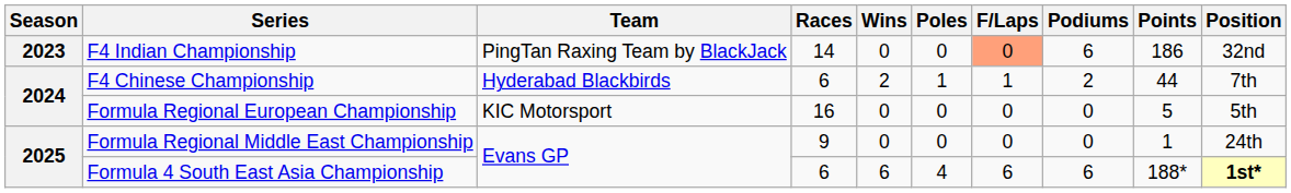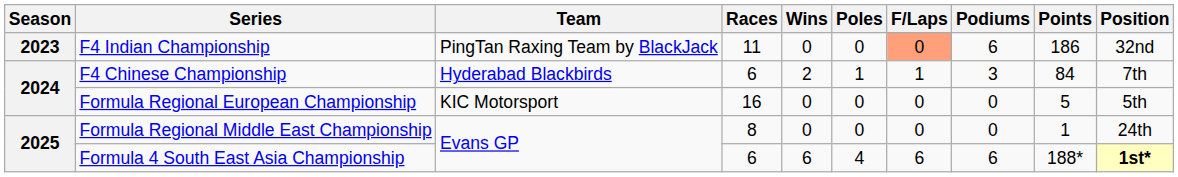 <table class="wikitable" style="font-size: 90%; text-align:center">
 <tr>
 <th>Season</th>
 <th>Series</th>
 <th>Team</th>
 <th>Races</th>
 <th>Wins</th>
 <th>Poles</th>
 <th>F/Laps</th>
 <th>Podiums</th>
 <th>Points</th>
 <th>Position</th>
 </tr>
 <tr>
 <th>2023</th>
 <td align=left><a href='#'>F4 Indian Championship</a></td>
 <td align=left>PingTan Raxing Team by <a href='#'>BlackJack</a></td>
-<td>14</td>
+<td>11</td>
 <td>0</td>
 <td>0</td>
 <td style="background: lightsalmon;">0</td>
 <td>6</td>
 <td>186</td>
 <td>32nd</td>
 </tr>
 <tr>
 <th rowspan="2">2024</th>
 <td align=left><a href='#'>F4 Chinese Championship</a></td>
 <td align=left><a href='#'>Hyderabad Blackbirds</a></td>
 <td>6</td>
 <td>2</td>
 <td>1</td>
 <td>1</td>
-<td>2</td>
-<td>44</td>
+<td>3</td>
+<td>84</td>
 <td>7th</td>
 </tr>
 <tr>
 <td align=left><a href='#'>Formula Regional European Championship</a></td>
 <td align=left>KIC Motorsport</td>
 <td>16</td>
 <td>0</td>
 <td>0</td>
 <td>0</td>
 <td>0</td>
 <td>5</td>
 <td>5th</td>
 </tr>
 <tr>
 <th rowspan="2">2025</th>
 <td align=left><a href='#'>Formula Regional Middle East Championship</a></td>
 <td rowspan="2" align=left><a href='#'>Evans GP</a></td>
-<td>9</td>
+<td>8</td>
 <td>0</td>
 <td>0</td>
 <td>0</td>
 <td>0</td>
 <td>1</td>
 <td>24th</td>
 </tr>
 <tr>
 <td align=left><a href='#'>Formula 4 South East Asia Championship</a></td>
 <td>6</td>
 <td>6</td>
 <td>4</td>
 <td>6</td>
 <td>6</td>
 <td>188*</td>
 <td style="background:#FFFFBF"><strong>1st*</strong></td>
 </tr>
 </table>
